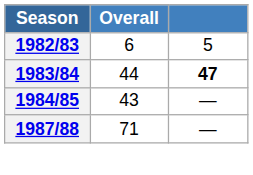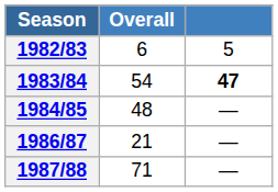 <table class="wikitable" style="font-size:86%; text-align:center; border:grey solid 1px; border-collapse:collapse; background:#ffffff;">
 <tr>
 <th style="background-color:#369; color:white; width:60px;"> Season </th>
 <th style="background-color:#4180be; color:white; width:55px;">Overall</th>
 <th style="background-color:#4180be; color:white; width:55px;"></th>
 </tr>
 <tr>
 <th scope=row align=center><a href='#'>1982/83</a></th>
 <td align=center>6</td>
 <td align=center>5</td>
 </tr>
 <tr>
 <th scope=row align=center><a href='#'>1983/84</a></th>
-<td align=center>44</td>
+<td align=center>54</td>
 <td align=center><strong>47</strong></td>
 </tr>
 <tr>
 <th scope=row align=center><a href='#'>1984/85</a></th>
-<td align=center>43</td>
+<td align=center>48</td>
+<td align=center>—</td>
+</tr>
+<tr>
+<th scope=row align=center><a href='#'>1986/87</a></th>
+<td align=center>21</td>
 <td align=center>—</td>
 </tr>
 <tr>
 <th scope=row align=center><a href='#'>1987/88</a></th>
 <td align=center>71</td>
 <td align=center>—</td>
 </tr>
 </table>
